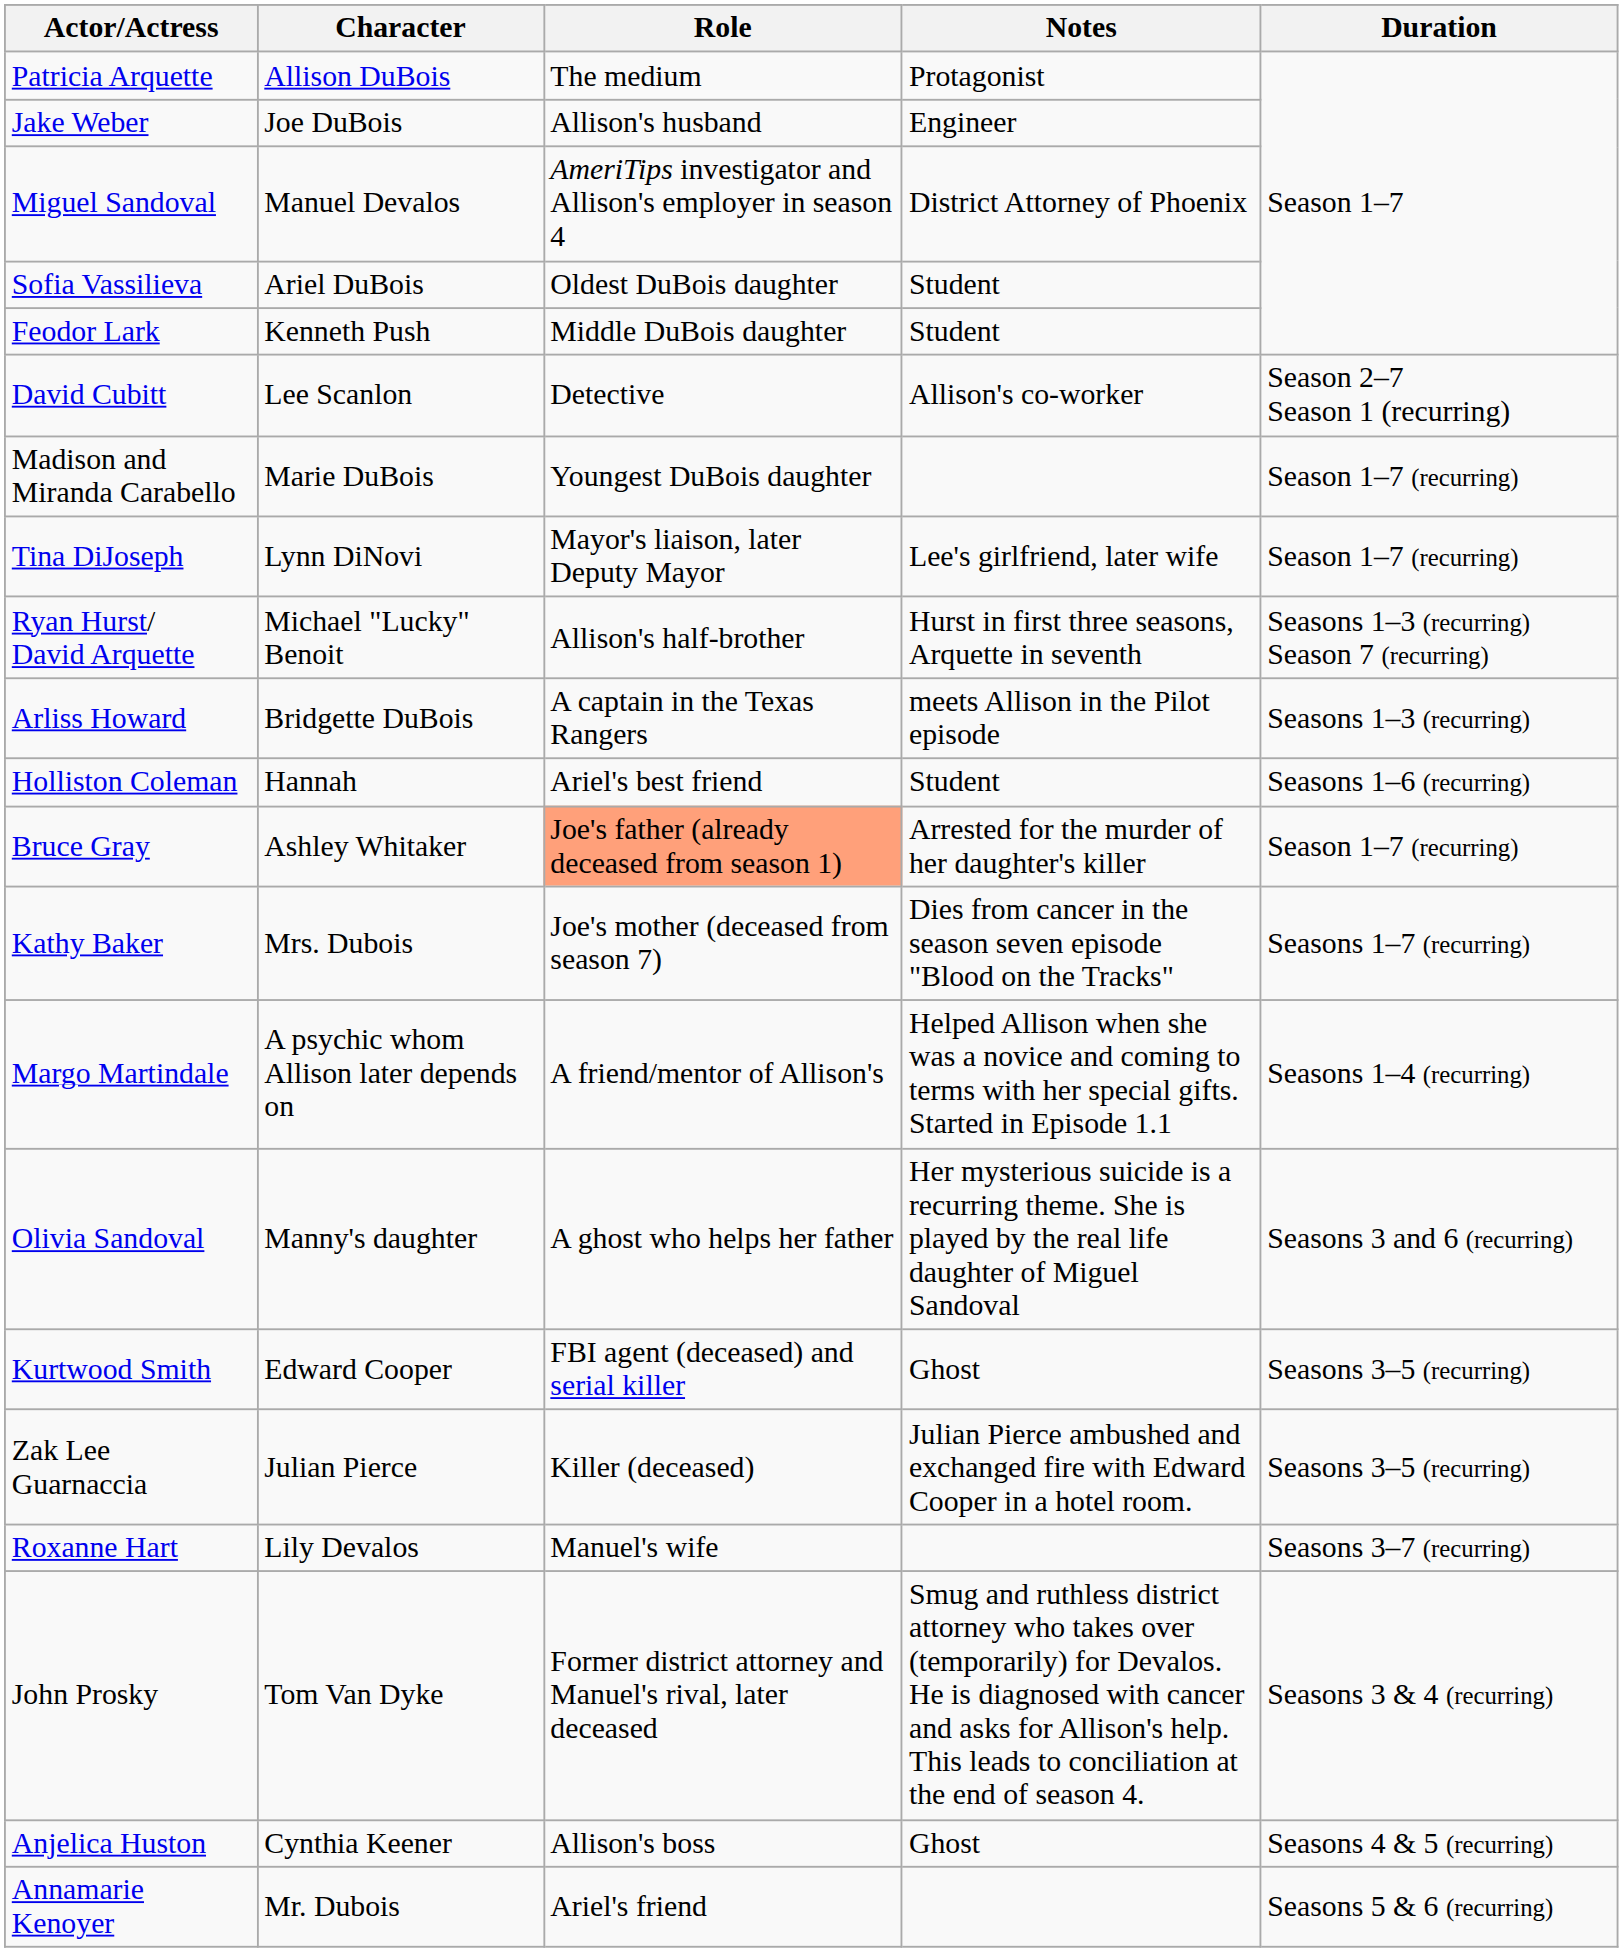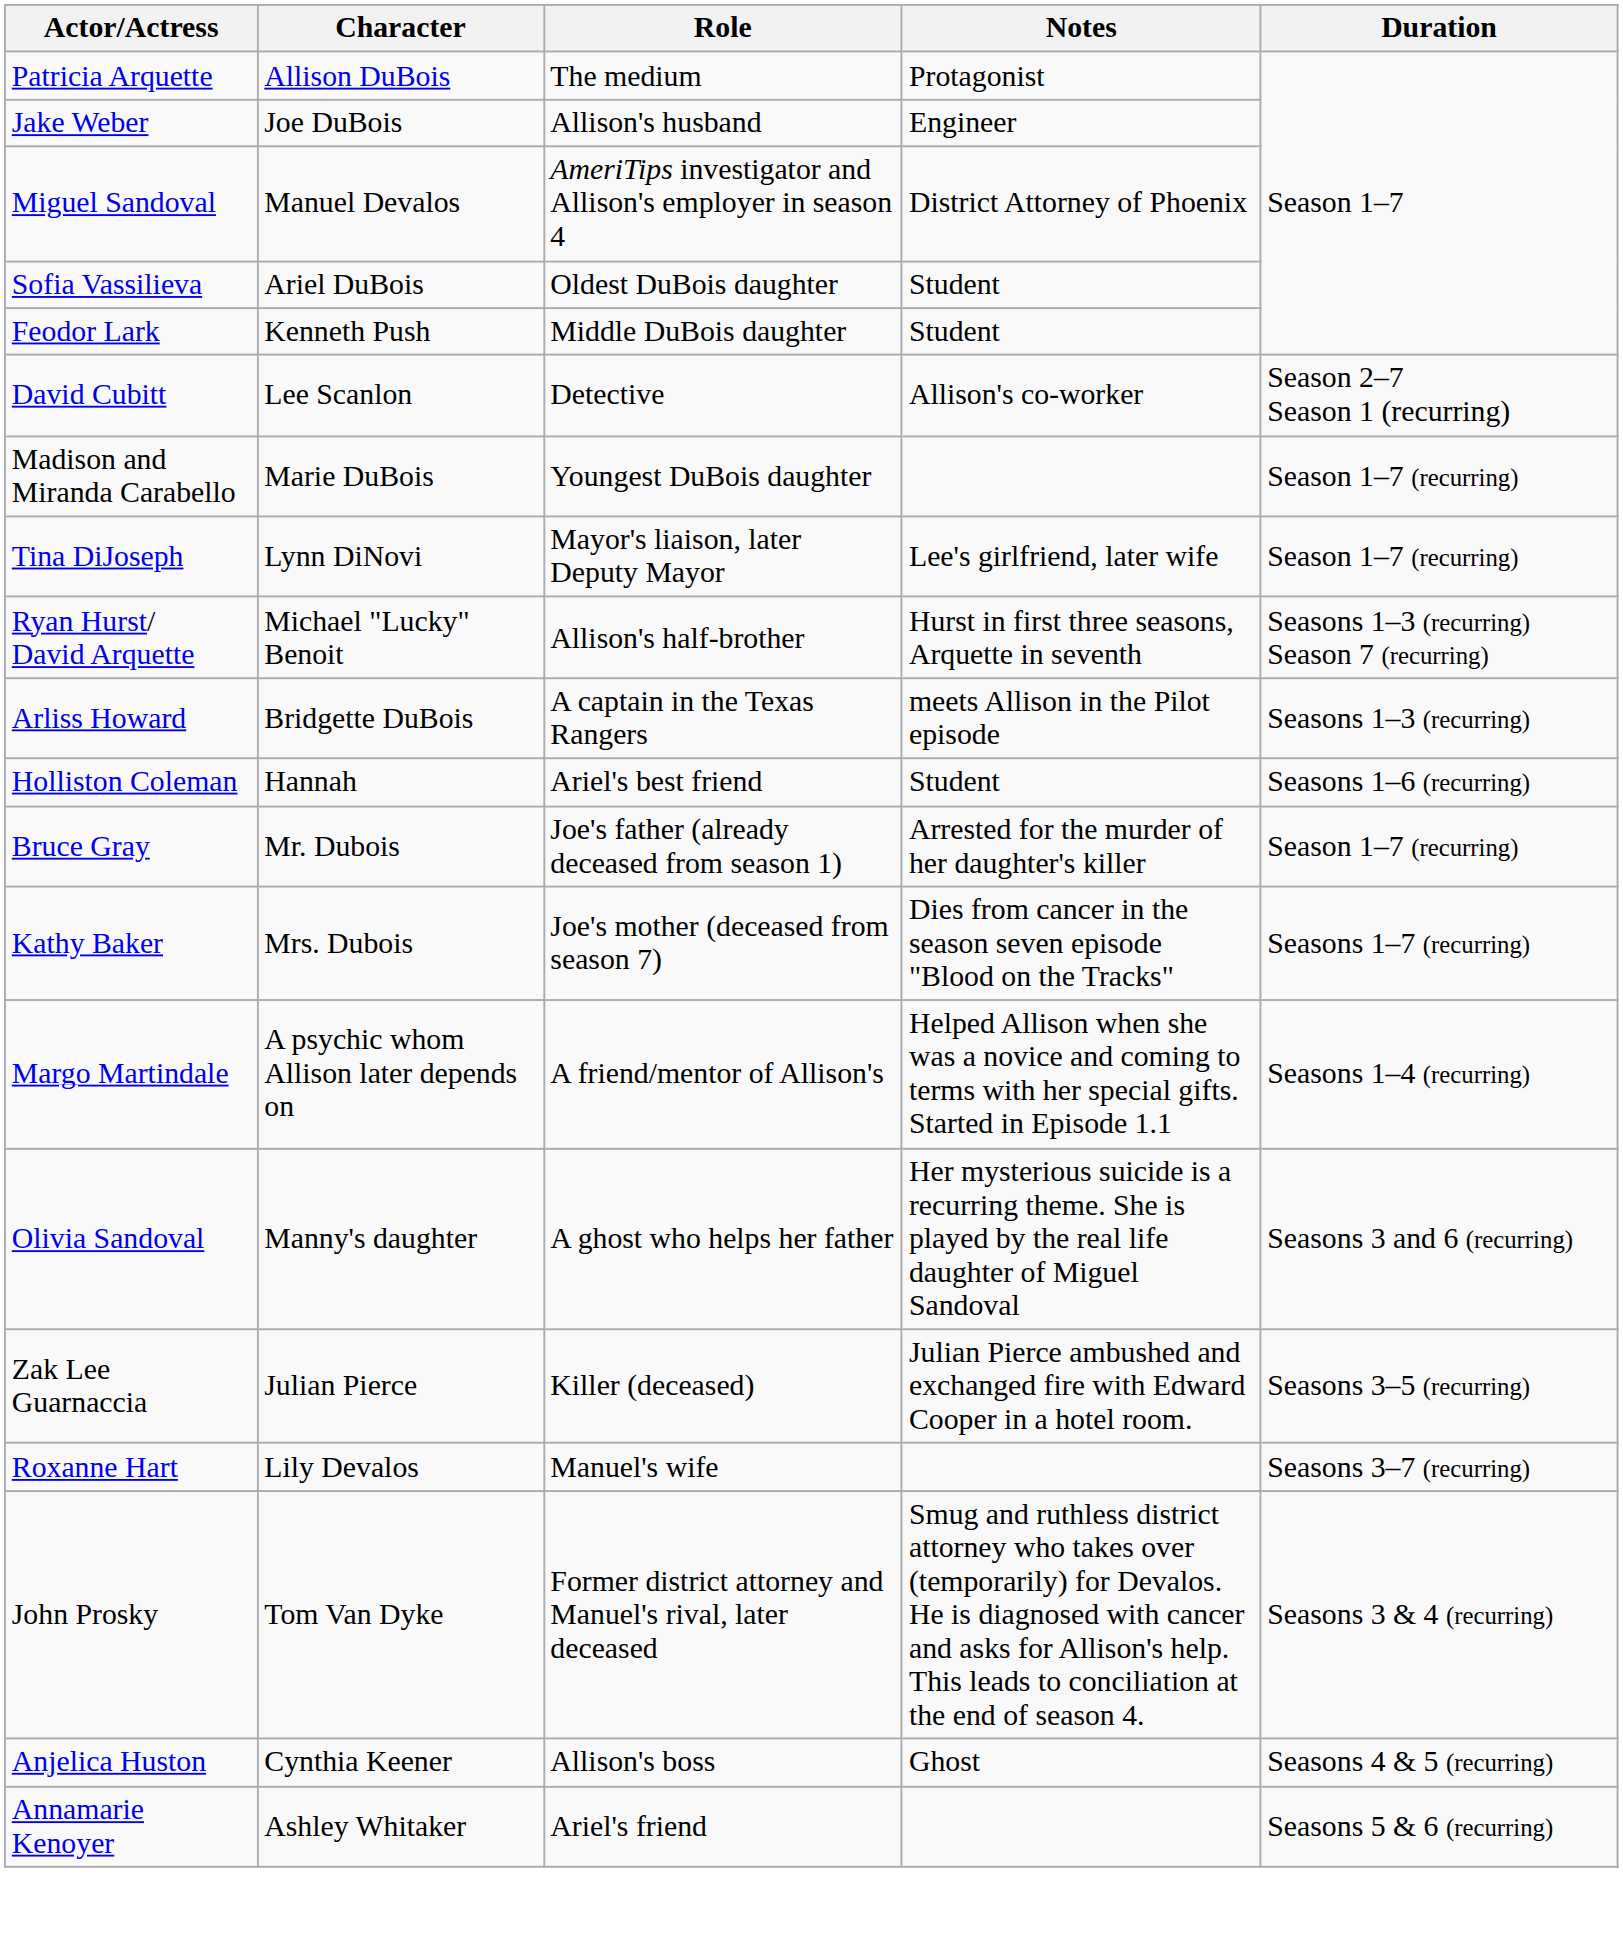 <table class="wikitable">
 <tr>
 <th style="width:130px;">Actor/Actress</th>
 <th style="width:150px;">Character</th>
 <th style="width:190px;">Role</th>
 <th style="width:190px;">Notes</th>
 <th style="width:190px;">Duration</th>
 </tr>
 <tr>
 <td><a href='#'>Patricia Arquette</a></td>
 <td><a href='#'>Allison DuBois</a></td>
 <td>The medium</td>
 <td>Protagonist</td>
 <td rowspan="5">Season 1–7</td>
 </tr>
 <tr>
 <td><a href='#'>Jake Weber</a></td>
 <td>Joe DuBois</td>
 <td>Allison's husband</td>
 <td>Engineer</td>
 </tr>
 <tr>
 <td><a href='#'>Miguel Sandoval</a></td>
 <td>Manuel Devalos</td>
 <td><em>AmeriTips</em> investigator and Allison's employer in season 4</td>
 <td>District Attorney of Phoenix</td>
 </tr>
 <tr>
 <td><a href='#'>Sofia Vassilieva</a></td>
 <td>Ariel DuBois</td>
 <td>Oldest DuBois daughter</td>
 <td>Student</td>
 </tr>
 <tr>
 <td><a href='#'>Feodor Lark</a></td>
 <td>Kenneth Push</td>
 <td>Middle DuBois daughter</td>
 <td>Student</td>
 </tr>
 <tr>
 <td><a href='#'>David Cubitt</a></td>
 <td>Lee Scanlon</td>
 <td>Detective</td>
 <td>Allison's co-worker</td>
 <td>Season 2–7<br> Season 1 (recurring)</td>
 </tr>
 <tr>
 <td>Madison and Miranda Carabello</td>
 <td>Marie DuBois</td>
 <td>Youngest DuBois daughter</td>
 <td></td>
 <td>Season 1–7 <small>(recurring)</small></td>
 </tr>
 <tr>
 <td><a href='#'>Tina DiJoseph</a></td>
 <td>Lynn DiNovi</td>
 <td>Mayor's liaison, later Deputy Mayor</td>
 <td>Lee's girlfriend, later wife</td>
 <td>Season 1–7 <small>(recurring)</small></td>
 </tr>
 <tr>
 <td><a href='#'>Ryan Hurst</a>/<br><a href='#'>David Arquette</a></td>
 <td>Michael "Lucky" Benoit</td>
 <td>Allison's half-brother</td>
 <td>Hurst in first three seasons, Arquette in seventh</td>
 <td>Seasons 1–3 <small>(recurring)</small><br>Season 7 <small>(recurring)</small></td>
 </tr>
 <tr>
 <td><a href='#'>Arliss Howard</a></td>
 <td>Bridgette DuBois</td>
 <td>A captain in the Texas Rangers</td>
 <td>meets Allison in the Pilot episode</td>
 <td>Seasons 1–3 <small>(recurring)</small></td>
 </tr>
 <tr>
 <td><a href='#'>Holliston Coleman</a></td>
 <td>Hannah</td>
 <td>Ariel's best friend</td>
 <td>Student</td>
 <td>Seasons 1–6 <small>(recurring)</small></td>
 </tr>
 <tr>
 <td><a href='#'>Bruce Gray</a></td>
-<td>Ashley Whitaker</td>
-<td style="background: lightsalmon;">Joe's father (already deceased from season 1)</td>
+<td>Mr. Dubois</td>
+<td>Joe's father (already deceased from season 1)</td>
 <td>Arrested for the murder of her daughter's killer</td>
 <td>Season 1–7 <small>(recurring)</small></td>
 </tr>
 <tr>
 <td><a href='#'>Kathy Baker</a></td>
 <td>Mrs. Dubois</td>
 <td>Joe's mother (deceased from season 7)</td>
 <td>Dies from cancer in the season seven episode "Blood on the Tracks"</td>
 <td>Seasons 1–7  <small>(recurring)</small></td>
 </tr>
 <tr>
 <td><a href='#'>Margo Martindale</a></td>
 <td>A psychic whom Allison later depends on</td>
 <td>A friend/mentor of Allison's</td>
 <td>Helped Allison when she was a novice and coming to terms with her special gifts. Started in Episode 1.1</td>
 <td>Seasons 1–4 <small>(recurring)</small></td>
 </tr>
 <tr>
 <td><a href='#'>Olivia Sandoval</a></td>
 <td>Manny's daughter</td>
 <td>A ghost who helps her father</td>
 <td>Her mysterious suicide is a recurring theme. She is played by the real life daughter of Miguel Sandoval</td>
 <td>Seasons 3 and 6 <small>(recurring)</small></td>
-</tr>
-<tr>
-<td><a href='#'>Kurtwood Smith</a></td>
-<td>Edward Cooper</td>
-<td>FBI agent (deceased) and <a href='#'>serial killer</a></td>
-<td>Ghost</td>
-<td>Seasons 3–5 <small>(recurring)</small></td>
 </tr>
 <tr>
 <td>Zak Lee Guarnaccia</td>
 <td>Julian Pierce</td>
 <td>Killer (deceased)</td>
 <td>Julian Pierce ambushed and exchanged fire with Edward Cooper in a hotel room.</td>
 <td>Seasons 3–5 <small>(recurring)</small></td>
 </tr>
 <tr>
 <td><a href='#'>Roxanne Hart</a></td>
 <td>Lily Devalos</td>
 <td>Manuel's wife</td>
 <td></td>
 <td>Seasons 3–7 <small>(recurring)</small></td>
 </tr>
 <tr>
 <td>John Prosky</td>
 <td>Tom Van Dyke</td>
 <td>Former district attorney and Manuel's rival, later deceased</td>
 <td>Smug and ruthless district attorney who takes over (temporarily) for Devalos. He is diagnosed with cancer and asks for Allison's help. This leads to conciliation at the end of season 4.</td>
 <td>Seasons 3 & 4 <small>(recurring)</small></td>
 </tr>
 <tr>
 <td><a href='#'>Anjelica Huston</a></td>
 <td>Cynthia Keener</td>
 <td>Allison's boss</td>
 <td>Ghost</td>
 <td>Seasons 4 & 5 <small>(recurring)</small></td>
 </tr>
 <tr>
 <td><a href='#'>Annamarie Kenoyer</a></td>
-<td>Mr. Dubois</td>
+<td>Ashley Whitaker</td>
 <td>Ariel's friend</td>
 <td></td>
 <td>Seasons 5 & 6 <small>(recurring)</small></td>
 </tr>
 </table>
